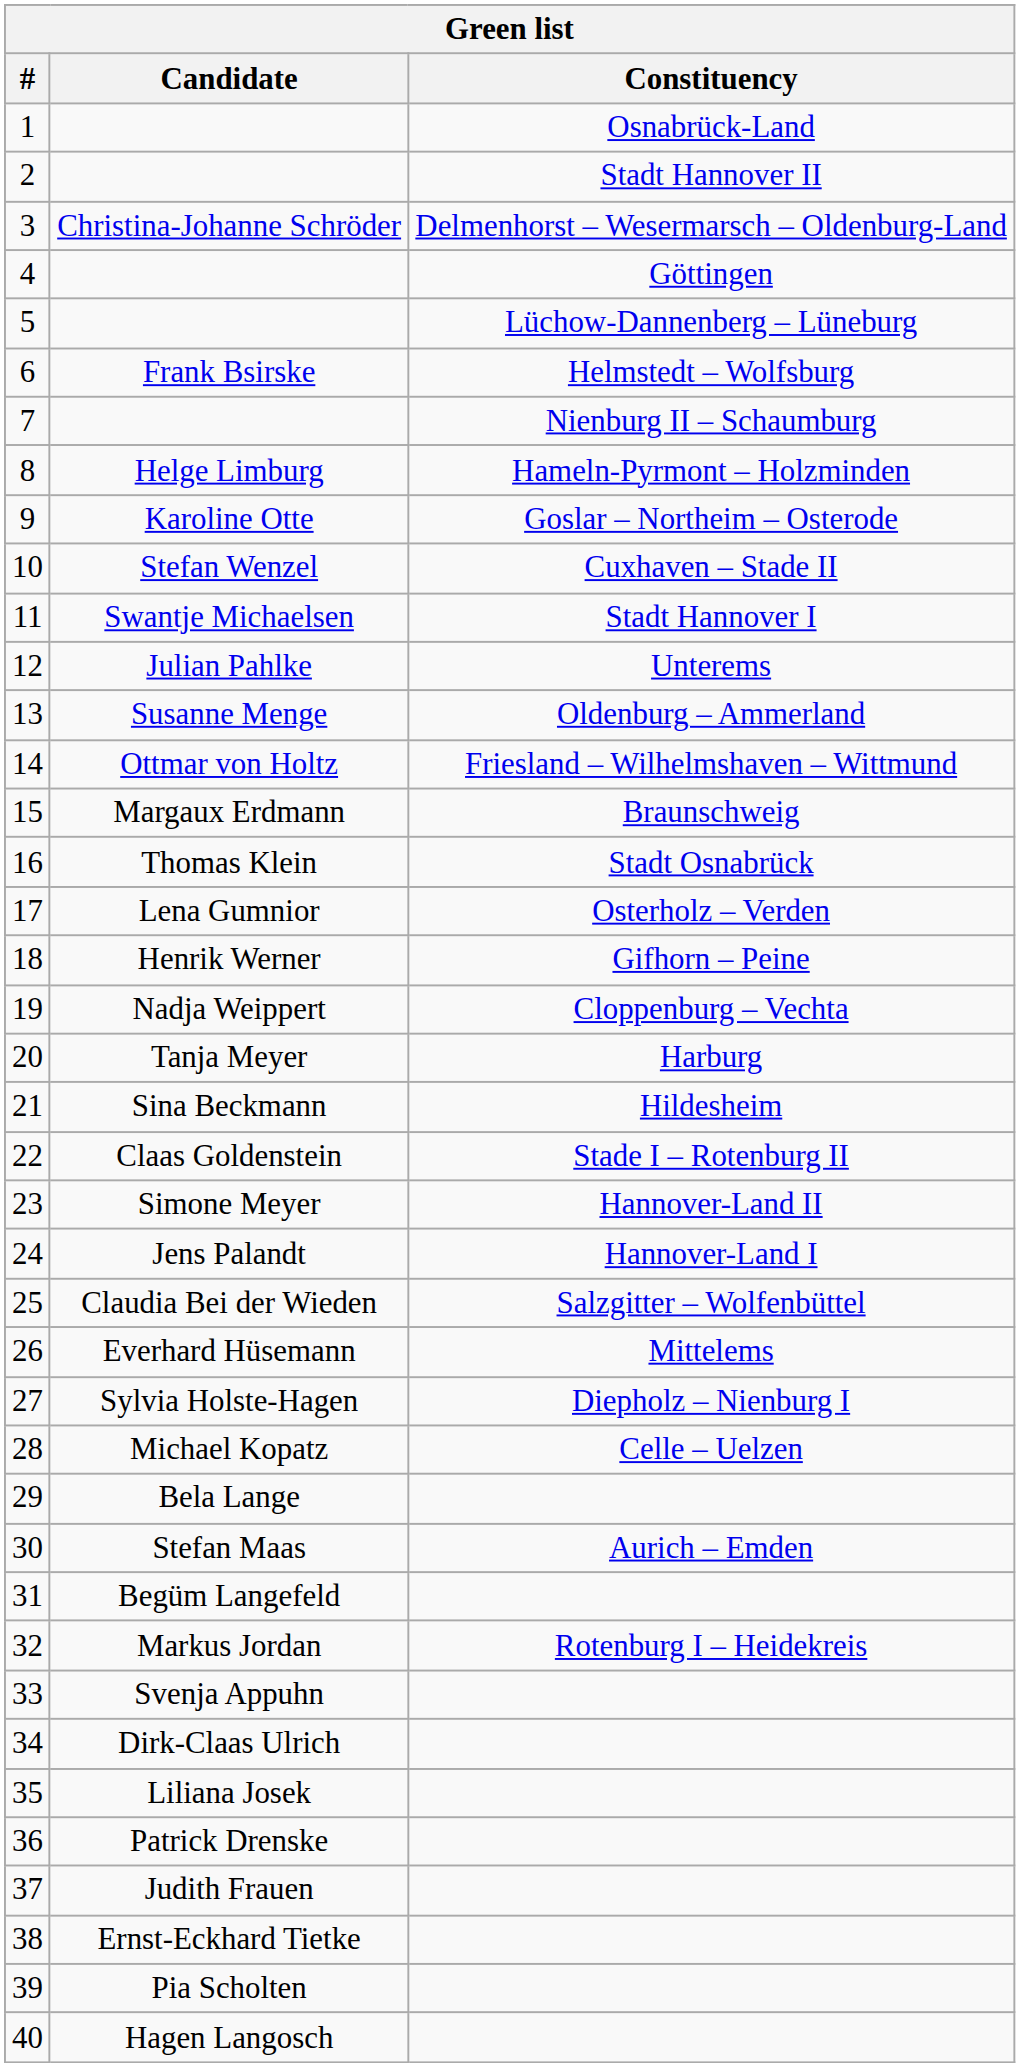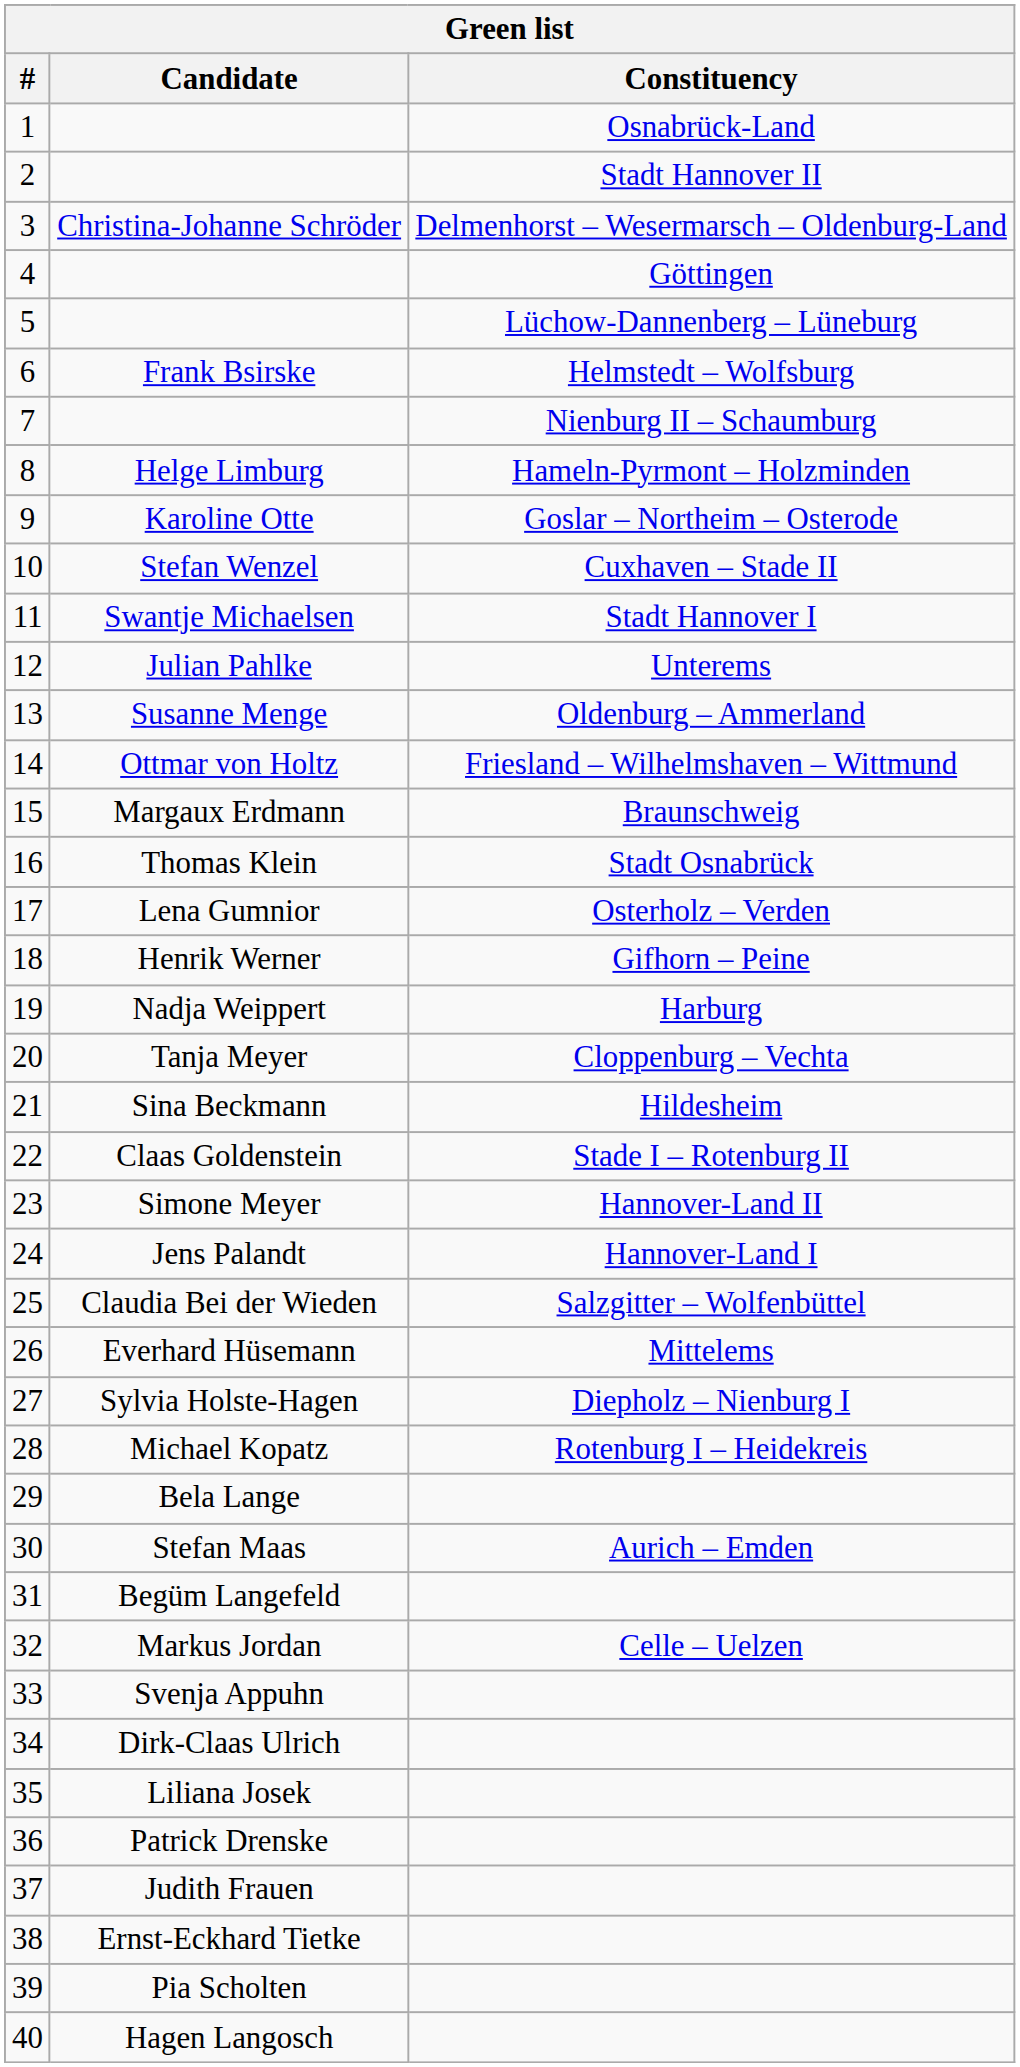 <table class="wikitable mw-collapsible mw-collapsed" style="text-align:center">
 <tr>
 <th colspan=3>Green list</th>
 </tr>
 <tr>
 <th>#</th>
 <th>Candidate</th>
 <th>Constituency</th>
 </tr>
 <tr>
 <td>1</td>
 <td></td>
 <td><a href='#'>Osnabrück-Land</a></td>
 </tr>
 <tr>
 <td>2</td>
 <td></td>
 <td><a href='#'>Stadt Hannover II</a></td>
 </tr>
 <tr>
 <td>3</td>
 <td><a href='#'>Christina-Johanne Schröder</a></td>
 <td><a href='#'>Delmenhorst – Wesermarsch – Oldenburg-Land</a></td>
 </tr>
 <tr>
 <td>4</td>
 <td></td>
 <td><a href='#'>Göttingen</a></td>
 </tr>
 <tr>
 <td>5</td>
 <td></td>
 <td><a href='#'>Lüchow-Dannenberg – Lüneburg</a></td>
 </tr>
 <tr>
 <td>6</td>
 <td><a href='#'>Frank Bsirske</a></td>
 <td><a href='#'>Helmstedt – Wolfsburg</a></td>
 </tr>
 <tr>
 <td>7</td>
 <td></td>
 <td><a href='#'>Nienburg II – Schaumburg</a></td>
 </tr>
 <tr>
 <td>8</td>
 <td><a href='#'>Helge Limburg</a></td>
 <td><a href='#'>Hameln-Pyrmont – Holzminden</a></td>
 </tr>
 <tr>
 <td>9</td>
 <td><a href='#'>Karoline Otte</a></td>
 <td><a href='#'>Goslar – Northeim – Osterode</a></td>
 </tr>
 <tr>
 <td>10</td>
 <td><a href='#'>Stefan Wenzel</a></td>
 <td><a href='#'>Cuxhaven – Stade II</a></td>
 </tr>
 <tr>
 <td>11</td>
 <td><a href='#'>Swantje Michaelsen</a></td>
 <td><a href='#'>Stadt Hannover I</a></td>
 </tr>
 <tr>
 <td>12</td>
 <td><a href='#'>Julian Pahlke</a></td>
 <td><a href='#'>Unterems</a></td>
 </tr>
 <tr>
 <td>13</td>
 <td><a href='#'>Susanne Menge</a></td>
 <td><a href='#'>Oldenburg – Ammerland</a></td>
 </tr>
 <tr>
 <td>14</td>
 <td><a href='#'>Ottmar von Holtz</a></td>
 <td><a href='#'>Friesland – Wilhelmshaven – Wittmund</a></td>
 </tr>
 <tr>
 <td>15</td>
 <td>Margaux Erdmann</td>
 <td><a href='#'>Braunschweig</a></td>
 </tr>
 <tr>
 <td>16</td>
 <td>Thomas Klein</td>
 <td><a href='#'>Stadt Osnabrück</a></td>
 </tr>
 <tr>
 <td>17</td>
 <td>Lena Gumnior</td>
 <td><a href='#'>Osterholz – Verden</a></td>
 </tr>
 <tr>
 <td>18</td>
 <td>Henrik Werner</td>
 <td><a href='#'>Gifhorn – Peine</a></td>
 </tr>
 <tr>
 <td>19</td>
 <td>Nadja Weippert</td>
-<td><a href='#'>Cloppenburg – Vechta</a></td>
+<td><a href='#'>Harburg</a></td>
 </tr>
 <tr>
 <td>20</td>
 <td>Tanja Meyer</td>
-<td><a href='#'>Harburg</a></td>
+<td><a href='#'>Cloppenburg – Vechta</a></td>
 </tr>
 <tr>
 <td>21</td>
 <td>Sina Beckmann</td>
 <td><a href='#'>Hildesheim</a></td>
 </tr>
 <tr>
 <td>22</td>
 <td>Claas Goldenstein</td>
 <td><a href='#'>Stade I – Rotenburg II</a></td>
 </tr>
 <tr>
 <td>23</td>
 <td>Simone Meyer</td>
 <td><a href='#'>Hannover-Land II</a></td>
 </tr>
 <tr>
 <td>24</td>
 <td>Jens Palandt</td>
 <td><a href='#'>Hannover-Land I</a></td>
 </tr>
 <tr>
 <td>25</td>
 <td>Claudia Bei der Wieden</td>
 <td><a href='#'>Salzgitter – Wolfenbüttel</a></td>
 </tr>
 <tr>
 <td>26</td>
 <td>Everhard Hüsemann</td>
 <td><a href='#'>Mittelems</a></td>
 </tr>
 <tr>
 <td>27</td>
 <td>Sylvia Holste-Hagen</td>
 <td><a href='#'>Diepholz – Nienburg I</a></td>
 </tr>
 <tr>
 <td>28</td>
 <td>Michael Kopatz</td>
-<td><a href='#'>Celle – Uelzen</a></td>
+<td><a href='#'>Rotenburg I – Heidekreis</a></td>
 </tr>
 <tr>
 <td>29</td>
 <td>Bela Lange</td>
 <td></td>
 </tr>
 <tr>
 <td>30</td>
 <td>Stefan Maas</td>
 <td><a href='#'>Aurich – Emden</a></td>
 </tr>
 <tr>
 <td>31</td>
 <td>Begüm Langefeld</td>
 <td></td>
 </tr>
 <tr>
 <td>32</td>
 <td>Markus Jordan</td>
-<td><a href='#'>Rotenburg I – Heidekreis</a></td>
+<td><a href='#'>Celle – Uelzen</a></td>
 </tr>
 <tr>
 <td>33</td>
 <td>Svenja Appuhn</td>
 <td></td>
 </tr>
 <tr>
 <td>34</td>
 <td>Dirk-Claas Ulrich</td>
 <td></td>
 </tr>
 <tr>
 <td>35</td>
 <td>Liliana Josek</td>
 <td></td>
 </tr>
 <tr>
 <td>36</td>
 <td>Patrick Drenske</td>
 <td></td>
 </tr>
 <tr>
 <td>37</td>
 <td>Judith Frauen</td>
 <td></td>
 </tr>
 <tr>
 <td>38</td>
 <td>Ernst-Eckhard Tietke</td>
 <td></td>
 </tr>
 <tr>
 <td>39</td>
 <td>Pia Scholten</td>
 <td></td>
 </tr>
 <tr>
 <td>40</td>
 <td>Hagen Langosch</td>
 <td></td>
 </tr>
 </table>
